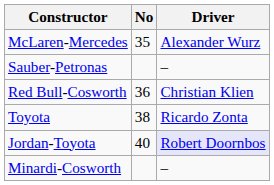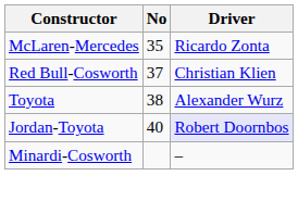 <table class="wikitable" style="font-size: 95%">
 <tr>
 <th>Constructor</th>
 <th>No</th>
 <th>Driver</th>
 </tr>
 <tr>
 <td><a href='#'>McLaren</a>-<a href='#'>Mercedes</a></td>
 <td>35</td>
-<td> <a href='#'>Alexander Wurz</a></td>
-</tr>
-<tr>
-<td><a href='#'>Sauber</a>-<a href='#'>Petronas</a></td>
-<td></td>
-<td>–</td>
+<td> <a href='#'>Ricardo Zonta</a></td>
 </tr>
 <tr>
 <td><a href='#'>Red Bull</a>-<a href='#'>Cosworth</a></td>
-<td>36</td>
+<td>37</td>
 <td> <a href='#'>Christian Klien</a></td>
 </tr>
 <tr>
 <td><a href='#'>Toyota</a></td>
 <td>38</td>
-<td> <a href='#'>Ricardo Zonta</a></td>
+<td> <a href='#'>Alexander Wurz</a></td>
 </tr>
 <tr>
 <td><a href='#'>Jordan</a>-<a href='#'>Toyota</a></td>
 <td>40</td>
 <td style="background: lavender;"> <a href='#'>Robert Doornbos</a></td>
 </tr>
 <tr>
 <td><a href='#'>Minardi</a>-<a href='#'>Cosworth</a></td>
 <td></td>
 <td>–</td>
 </tr>
 </table>
